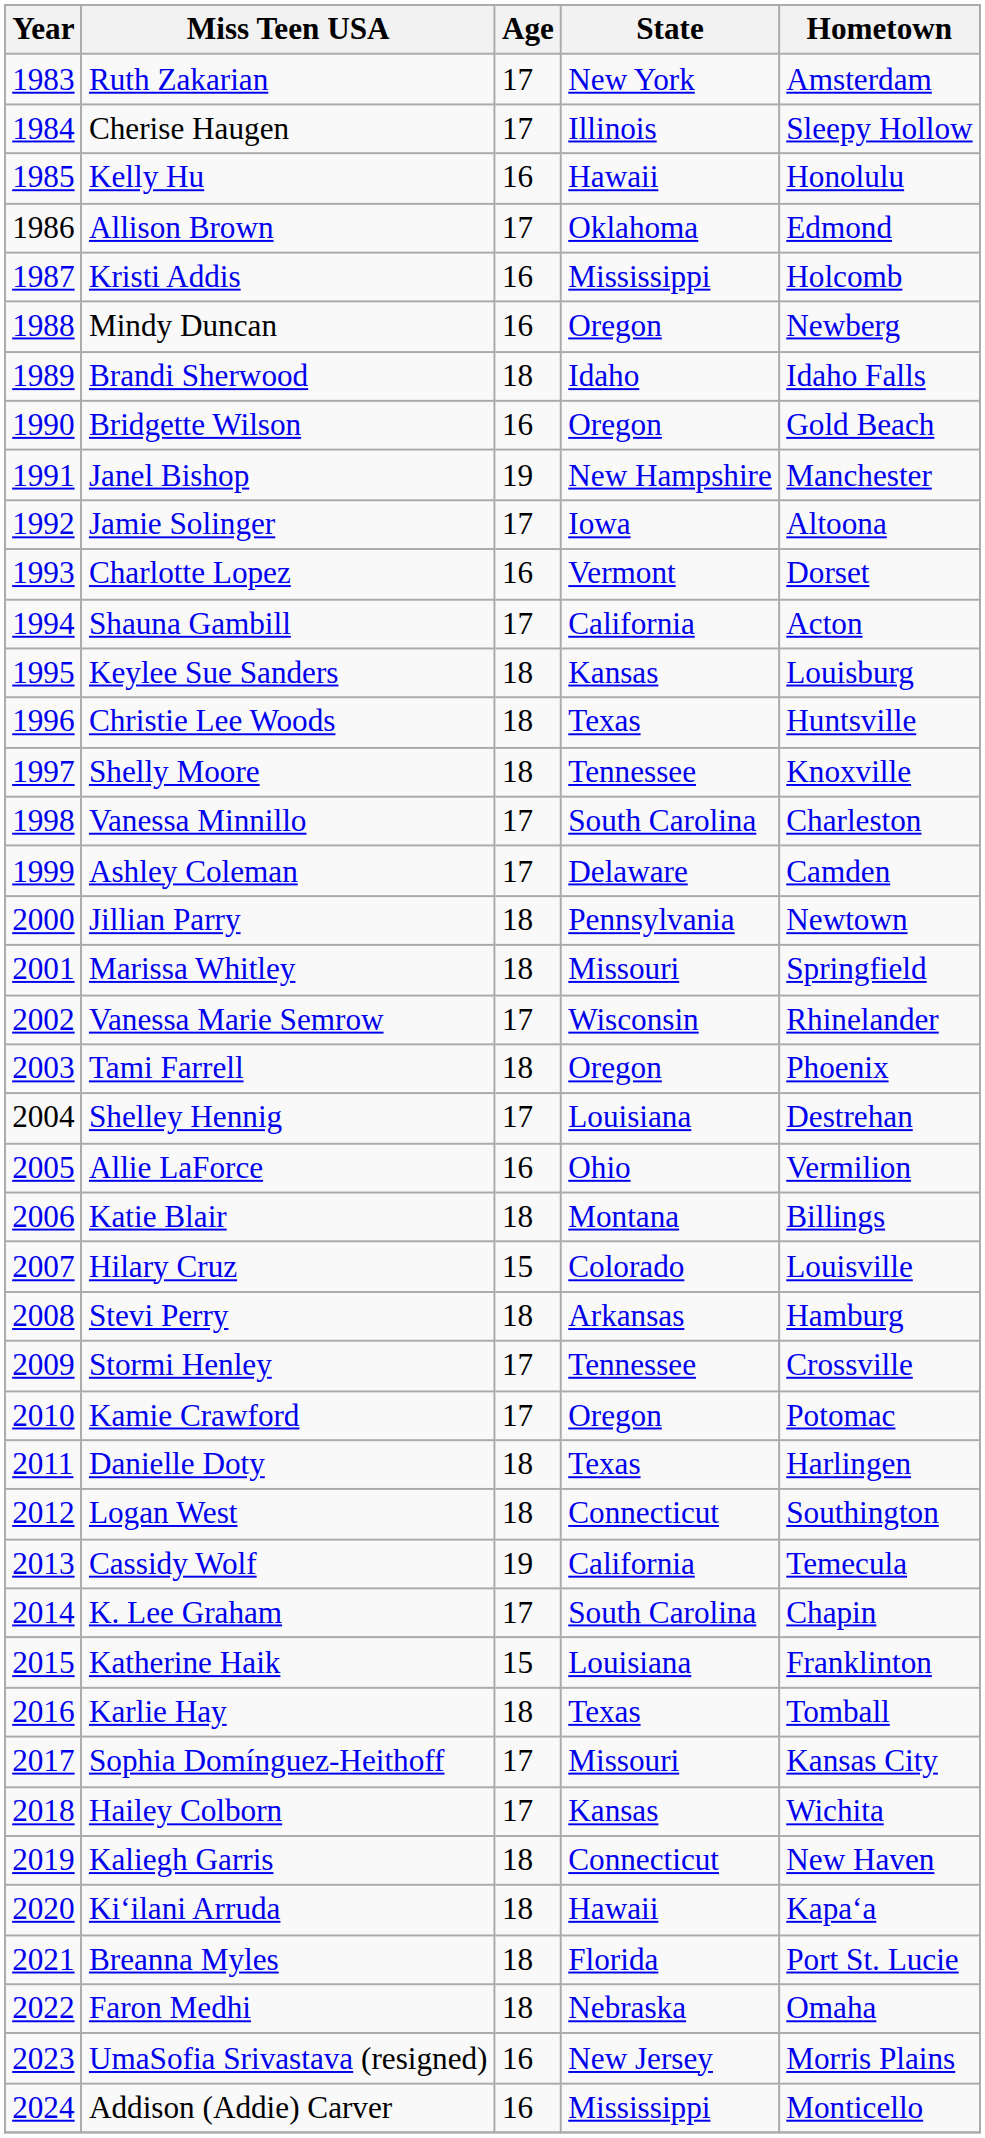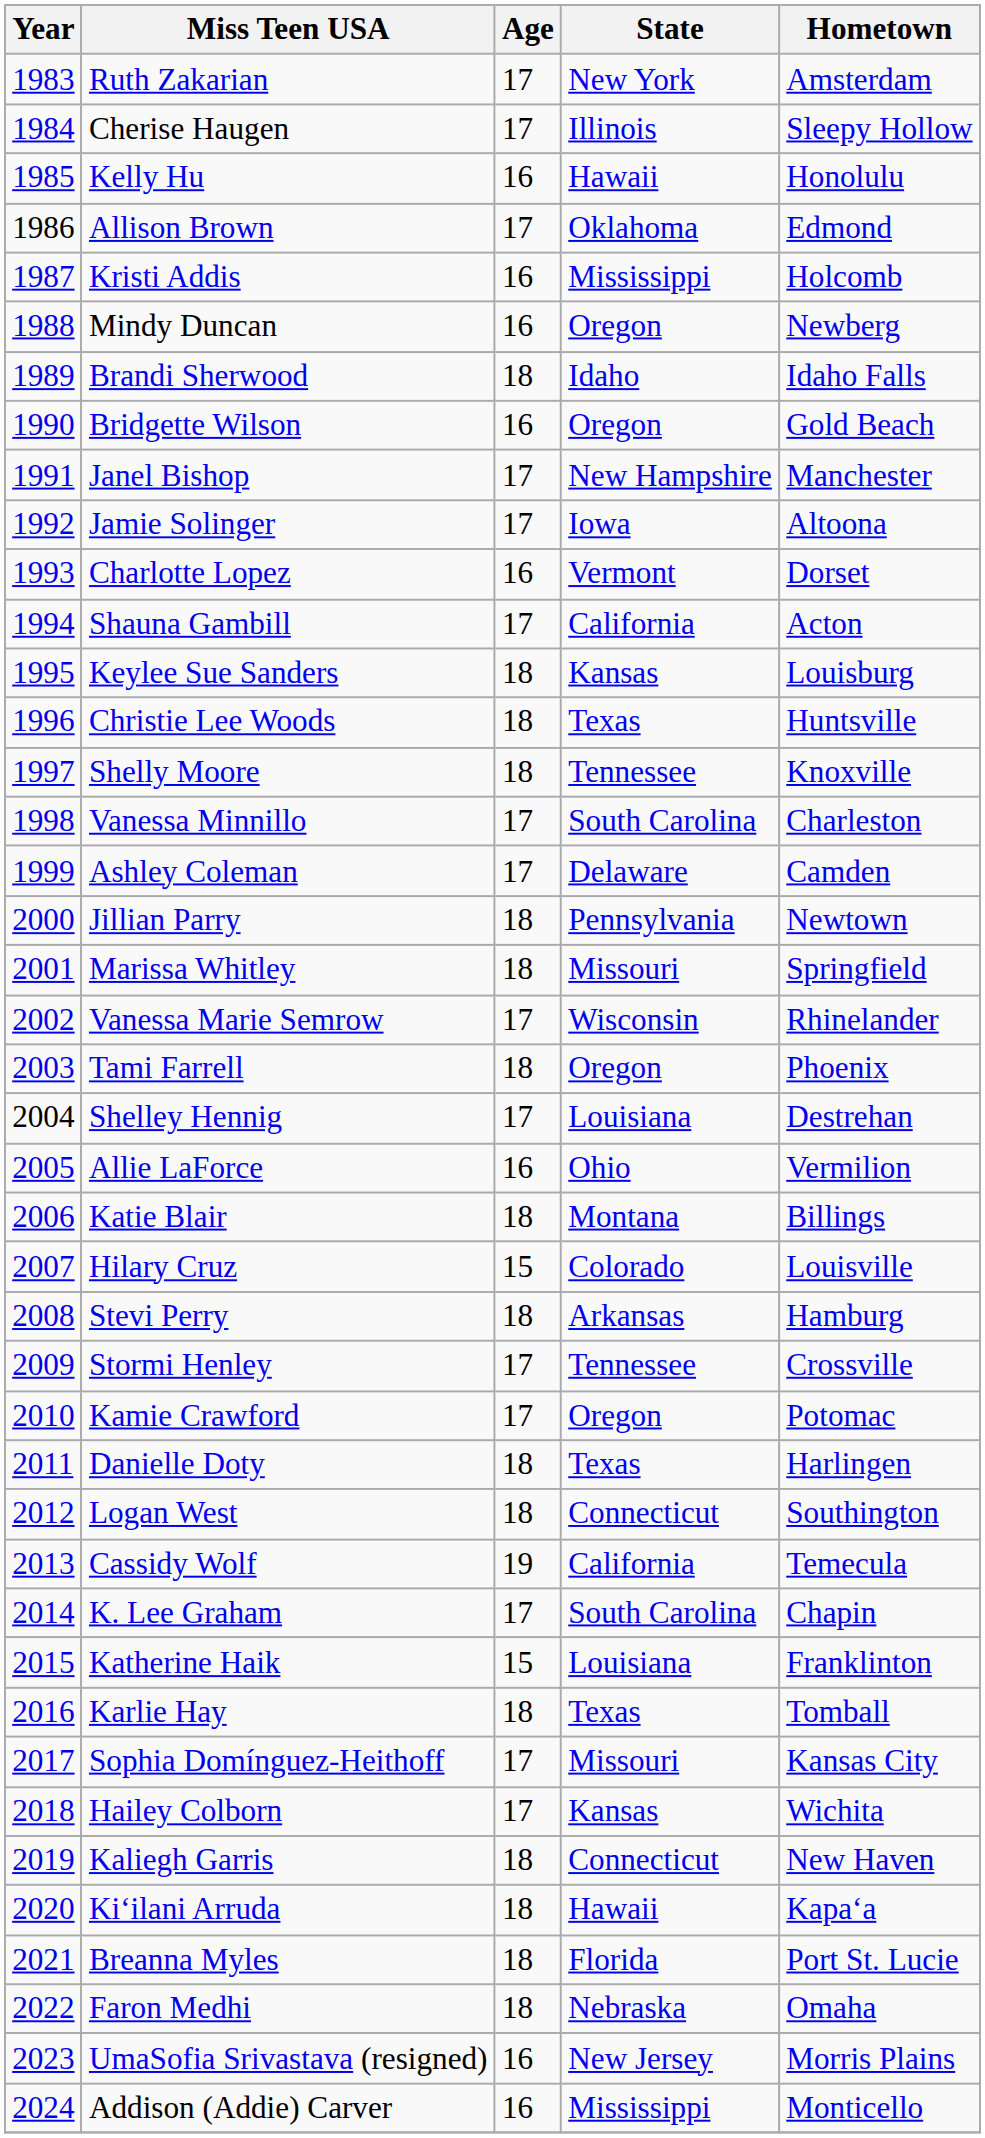 <table class="wikitable sortable">
 <tr>
 <th>Year</th>
 <th>Miss Teen USA</th>
 <th>Age</th>
 <th>State</th>
 <th>Hometown</th>
 </tr>
 <tr>
 <td><a href='#'>1983</a></td>
 <td><a href='#'>Ruth Zakarian</a></td>
 <td>17</td>
 <td> <a href='#'>New York</a></td>
 <td><a href='#'>Amsterdam</a></td>
 </tr>
 <tr>
 <td><a href='#'>1984</a></td>
 <td>Cherise Haugen</td>
 <td>17</td>
 <td> <a href='#'>Illinois</a></td>
 <td><a href='#'>Sleepy Hollow</a></td>
 </tr>
 <tr>
 <td><a href='#'>1985</a></td>
 <td><a href='#'>Kelly Hu</a></td>
 <td>16</td>
 <td> <a href='#'>Hawaii</a></td>
 <td><a href='#'>Honolulu</a></td>
 </tr>
 <tr>
 <td>1986</td>
 <td><a href='#'>Allison Brown</a></td>
 <td>17</td>
 <td> <a href='#'>Oklahoma</a></td>
 <td><a href='#'>Edmond</a></td>
 </tr>
 <tr>
 <td><a href='#'>1987</a></td>
 <td><a href='#'>Kristi Addis</a></td>
 <td>16</td>
 <td> <a href='#'>Mississippi</a></td>
 <td><a href='#'>Holcomb</a></td>
 </tr>
 <tr>
 <td><a href='#'>1988</a></td>
 <td>Mindy Duncan</td>
 <td>16</td>
 <td> <a href='#'>Oregon</a></td>
 <td><a href='#'>Newberg</a></td>
 </tr>
 <tr>
 <td><a href='#'>1989</a></td>
 <td><a href='#'>Brandi Sherwood</a></td>
 <td>18</td>
 <td> <a href='#'>Idaho</a></td>
 <td><a href='#'>Idaho Falls</a></td>
 </tr>
 <tr>
 <td><a href='#'>1990</a></td>
 <td><a href='#'>Bridgette Wilson</a></td>
 <td>16</td>
 <td> <a href='#'>Oregon</a></td>
 <td><a href='#'>Gold Beach</a></td>
 </tr>
 <tr>
 <td><a href='#'>1991</a></td>
 <td><a href='#'>Janel Bishop</a></td>
-<td>19</td>
+<td>17</td>
 <td> <a href='#'>New Hampshire</a></td>
 <td><a href='#'>Manchester</a></td>
 </tr>
 <tr>
 <td><a href='#'>1992</a></td>
 <td><a href='#'>Jamie Solinger</a></td>
 <td>17</td>
 <td> <a href='#'>Iowa</a></td>
 <td><a href='#'>Altoona</a></td>
 </tr>
 <tr>
 <td><a href='#'>1993</a></td>
 <td><a href='#'>Charlotte Lopez</a></td>
 <td>16</td>
 <td> <a href='#'>Vermont</a></td>
 <td><a href='#'>Dorset</a></td>
 </tr>
 <tr>
 <td><a href='#'>1994</a></td>
 <td><a href='#'>Shauna Gambill</a></td>
 <td>17</td>
 <td> <a href='#'>California</a></td>
 <td><a href='#'>Acton</a></td>
 </tr>
 <tr>
 <td><a href='#'>1995</a></td>
 <td><a href='#'>Keylee Sue Sanders</a></td>
 <td>18</td>
 <td> <a href='#'>Kansas</a></td>
 <td><a href='#'>Louisburg</a></td>
 </tr>
 <tr>
 <td><a href='#'>1996</a></td>
 <td><a href='#'>Christie Lee Woods</a></td>
 <td>18</td>
 <td> <a href='#'>Texas</a></td>
 <td><a href='#'>Huntsville</a></td>
 </tr>
 <tr>
 <td><a href='#'>1997</a></td>
 <td><a href='#'>Shelly Moore</a></td>
 <td>18</td>
 <td> <a href='#'>Tennessee</a></td>
 <td><a href='#'>Knoxville</a></td>
 </tr>
 <tr>
 <td><a href='#'>1998</a></td>
 <td><a href='#'>Vanessa Minnillo</a></td>
 <td>17</td>
 <td> <a href='#'>South Carolina</a></td>
 <td><a href='#'>Charleston</a></td>
 </tr>
 <tr>
 <td><a href='#'>1999</a></td>
 <td><a href='#'>Ashley Coleman</a></td>
 <td>17</td>
 <td> <a href='#'>Delaware</a></td>
 <td><a href='#'>Camden</a></td>
 </tr>
 <tr>
 <td><a href='#'>2000</a></td>
 <td><a href='#'>Jillian Parry</a></td>
 <td>18</td>
 <td> <a href='#'>Pennsylvania</a></td>
 <td><a href='#'>Newtown</a></td>
 </tr>
 <tr>
 <td><a href='#'>2001</a></td>
 <td><a href='#'>Marissa Whitley</a></td>
 <td>18</td>
 <td> <a href='#'>Missouri</a></td>
 <td><a href='#'>Springfield</a></td>
 </tr>
 <tr>
 <td><a href='#'>2002</a></td>
 <td><a href='#'>Vanessa Marie Semrow</a></td>
 <td>17</td>
 <td> <a href='#'>Wisconsin</a></td>
 <td><a href='#'>Rhinelander</a></td>
 </tr>
 <tr>
 <td><a href='#'>2003</a></td>
 <td><a href='#'>Tami Farrell</a></td>
 <td>18</td>
 <td> <a href='#'>Oregon</a></td>
 <td><a href='#'>Phoenix</a></td>
 </tr>
 <tr>
 <td>2004</td>
 <td><a href='#'>Shelley Hennig</a></td>
 <td>17</td>
 <td> <a href='#'>Louisiana</a></td>
 <td><a href='#'>Destrehan</a></td>
 </tr>
 <tr>
 <td><a href='#'>2005</a></td>
 <td><a href='#'>Allie LaForce</a></td>
 <td>16</td>
 <td> <a href='#'>Ohio</a></td>
 <td><a href='#'>Vermilion</a></td>
 </tr>
 <tr>
 <td><a href='#'>2006</a></td>
 <td><a href='#'>Katie Blair</a></td>
 <td>18</td>
 <td> <a href='#'>Montana</a></td>
 <td><a href='#'>Billings</a></td>
 </tr>
 <tr>
 <td><a href='#'>2007</a></td>
 <td><a href='#'>Hilary Cruz</a></td>
 <td>15</td>
 <td> <a href='#'>Colorado</a></td>
 <td><a href='#'>Louisville</a></td>
 </tr>
 <tr>
 <td><a href='#'>2008</a></td>
 <td><a href='#'>Stevi Perry</a></td>
 <td>18</td>
 <td> <a href='#'>Arkansas</a></td>
 <td><a href='#'>Hamburg</a></td>
 </tr>
 <tr>
 <td><a href='#'>2009</a></td>
 <td><a href='#'>Stormi Henley</a></td>
 <td>17</td>
 <td> <a href='#'>Tennessee</a></td>
 <td><a href='#'>Crossville</a></td>
 </tr>
 <tr>
 <td><a href='#'>2010</a></td>
 <td><a href='#'>Kamie Crawford</a></td>
 <td>17</td>
 <td> <a href='#'>Oregon</a></td>
 <td><a href='#'>Potomac</a></td>
 </tr>
 <tr>
 <td><a href='#'>2011</a></td>
 <td><a href='#'>Danielle Doty</a></td>
 <td>18</td>
 <td> <a href='#'>Texas</a></td>
 <td><a href='#'>Harlingen</a></td>
 </tr>
 <tr>
 <td><a href='#'>2012</a></td>
 <td><a href='#'>Logan West</a></td>
 <td>18</td>
 <td> <a href='#'>Connecticut</a></td>
 <td><a href='#'>Southington</a></td>
 </tr>
 <tr>
 <td><a href='#'>2013</a></td>
 <td><a href='#'>Cassidy Wolf</a></td>
 <td>19</td>
 <td> <a href='#'>California</a></td>
 <td><a href='#'>Temecula</a></td>
 </tr>
 <tr>
 <td><a href='#'>2014</a></td>
 <td><a href='#'>K. Lee Graham</a></td>
 <td>17</td>
 <td> <a href='#'>South Carolina</a></td>
 <td><a href='#'>Chapin</a></td>
 </tr>
 <tr>
 <td><a href='#'>2015</a></td>
 <td><a href='#'>Katherine Haik</a></td>
 <td>15</td>
 <td> <a href='#'>Louisiana</a></td>
 <td><a href='#'>Franklinton</a></td>
 </tr>
 <tr>
 <td><a href='#'>2016</a></td>
 <td><a href='#'>Karlie Hay</a></td>
 <td>18</td>
 <td> <a href='#'>Texas</a></td>
 <td><a href='#'>Tomball</a></td>
 </tr>
 <tr>
 <td><a href='#'>2017</a></td>
 <td><a href='#'>Sophia Domínguez-Heithoff</a></td>
 <td>17</td>
 <td> <a href='#'>Missouri</a></td>
 <td><a href='#'>Kansas City</a></td>
 </tr>
 <tr>
 <td><a href='#'>2018</a></td>
 <td><a href='#'>Hailey Colborn</a></td>
 <td>17</td>
 <td> <a href='#'>Kansas</a></td>
 <td><a href='#'>Wichita</a></td>
 </tr>
 <tr>
 <td><a href='#'>2019</a></td>
 <td><a href='#'>Kaliegh Garris</a></td>
 <td>18</td>
 <td> <a href='#'>Connecticut</a></td>
 <td><a href='#'>New Haven</a></td>
 </tr>
 <tr>
 <td><a href='#'>2020</a></td>
 <td><a href='#'>Kiʻilani Arruda</a></td>
 <td>18</td>
 <td> <a href='#'>Hawaii</a></td>
 <td><a href='#'>Kapaʻa</a></td>
 </tr>
 <tr>
 <td><a href='#'>2021</a></td>
 <td><a href='#'>Breanna Myles</a></td>
 <td>18</td>
 <td> <a href='#'>Florida</a></td>
 <td><a href='#'>Port St. Lucie</a></td>
 </tr>
 <tr>
 <td><a href='#'>2022</a></td>
 <td><a href='#'>Faron Medhi</a></td>
 <td>18</td>
 <td> <a href='#'>Nebraska</a></td>
 <td><a href='#'>Omaha</a></td>
 </tr>
 <tr>
 <td><a href='#'>2023</a></td>
 <td><a href='#'>UmaSofia Srivastava</a> (resigned)</td>
 <td>16</td>
 <td> <a href='#'>New Jersey</a></td>
 <td><a href='#'>Morris Plains</a></td>
 </tr>
 <tr>
 <td><a href='#'>2024</a></td>
 <td>Addison (Addie) Carver</td>
 <td>16</td>
 <td> <a href='#'>Mississippi</a></td>
 <td><a href='#'>Monticello</a></td>
 </tr>
 <tr>
 </tr>
 </table>
